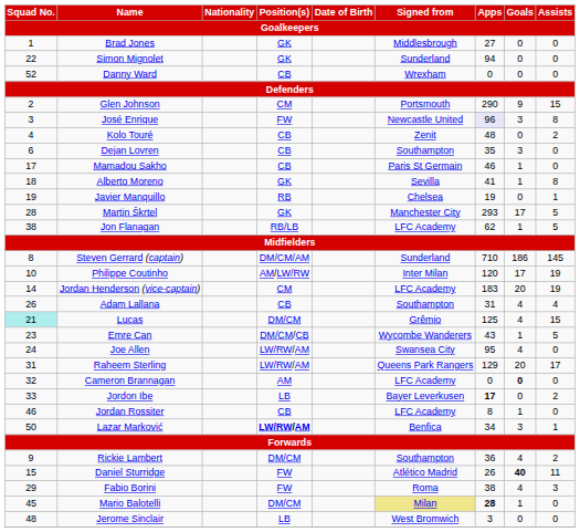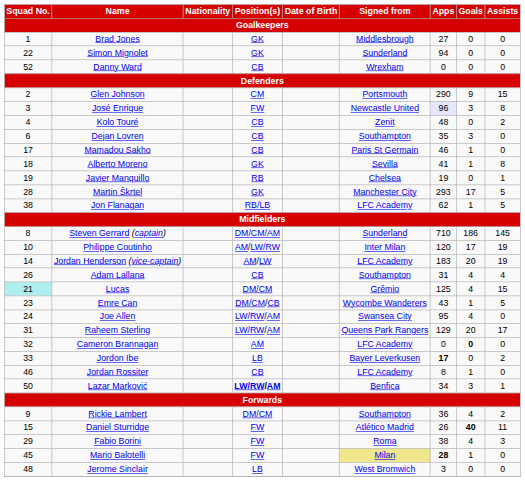 <table class="wikitable" style="text-align:center; font-size:90%; white-space:nowrap;">
 <tr>
 <th style="background:#d50000; color:white; text-align:center;">Squad No.</th>
 <th style="background:#d50000; color:white; text-align:center;">Name</th>
 <th style="background:#d50000; color:white; text-align:center;">Nationality</th>
 <th style="background:#d50000; color:white; text-align:center;">Position(s)</th>
 <th style="background:#d50000; color:white; text-align:center;">Date of Birth</th>
 <th style="background:#d50000; color:white; text-align:center;">Signed from</th>
 <th style="background:#d50000; color:white; text-align:center;">Apps</th>
 <th style="background:#d50000; color:white; text-align:center;">Goals</th>
 <th style="background:#d50000; color:white; text-align:center;">Assists</th>
 </tr>
 <tr>
 <th colspan="9" style="background:#d50000; color:white; text-align:center">Goalkeepers</th>
 </tr>
 <tr>
 <td>1</td>
 <td><a href='#'>Brad Jones</a></td>
 <td></td>
 <td><a href='#'>GK</a></td>
 <td></td>
 <td> <a href='#'>Middlesbrough</a></td>
 <td>27</td>
 <td>0</td>
 <td>0</td>
 </tr>
 <tr>
 <td>22</td>
 <td><a href='#'>Simon Mignolet</a></td>
 <td></td>
 <td><a href='#'>GK</a></td>
 <td></td>
 <td> <a href='#'>Sunderland</a></td>
 <td>94</td>
 <td>0</td>
 <td>0</td>
 </tr>
 <tr>
 <td>52</td>
 <td><a href='#'>Danny Ward</a></td>
 <td></td>
 <td><a href='#'>CB</a></td>
 <td></td>
 <td> <a href='#'>Wrexham</a></td>
 <td>0</td>
 <td>0</td>
 <td>0</td>
 </tr>
 <tr>
 <th colspan="10" style="background:#d50000; color:white; text-align:center">Defenders</th>
 </tr>
 <tr>
 <td>2</td>
 <td><a href='#'>Glen Johnson</a></td>
 <td></td>
 <td><a href='#'>CM</a></td>
 <td></td>
 <td> <a href='#'>Portsmouth</a></td>
 <td>290</td>
 <td>9</td>
 <td>15</td>
 </tr>
 <tr>
 <td>3</td>
 <td><a href='#'>José Enrique</a></td>
 <td></td>
 <td><a href='#'>FW</a></td>
 <td></td>
 <td> <a href='#'>Newcastle United</a></td>
 <td style="background: lavender;">96</td>
 <td>3</td>
 <td>8</td>
 </tr>
 <tr>
 <td>4</td>
 <td><a href='#'>Kolo Touré</a></td>
 <td></td>
 <td><a href='#'>CB</a></td>
 <td></td>
 <td> <a href='#'>Zenit</a></td>
 <td>48</td>
 <td>0</td>
 <td>2</td>
 </tr>
 <tr>
 <td>6</td>
 <td><a href='#'>Dejan Lovren</a></td>
 <td></td>
 <td><a href='#'>CB</a></td>
 <td></td>
 <td> <a href='#'>Southampton</a></td>
 <td>35</td>
 <td>3</td>
 <td>0</td>
 </tr>
 <tr>
 <td>17</td>
 <td><a href='#'>Mamadou Sakho</a></td>
 <td></td>
 <td><a href='#'>CB</a></td>
 <td></td>
 <td> <a href='#'>Paris St Germain</a></td>
 <td>46</td>
 <td>1</td>
 <td>0</td>
 </tr>
 <tr>
 <td>18</td>
 <td><a href='#'>Alberto Moreno</a></td>
 <td></td>
 <td><a href='#'>GK</a></td>
 <td></td>
 <td> <a href='#'>Sevilla</a></td>
 <td>41</td>
 <td>1</td>
 <td>8</td>
 </tr>
 <tr>
 <td>19</td>
 <td><a href='#'>Javier Manquillo</a></td>
 <td></td>
 <td><a href='#'>RB</a></td>
 <td></td>
 <td> <a href='#'>Chelsea</a></td>
 <td>19</td>
 <td>0</td>
 <td>1</td>
 </tr>
 <tr>
 <td>28</td>
 <td><a href='#'>Martin Škrtel</a></td>
 <td></td>
 <td><a href='#'>GK</a></td>
 <td></td>
 <td> <a href='#'>Manchester City</a></td>
 <td>293</td>
 <td>17</td>
 <td>5</td>
 </tr>
 <tr>
 <td>38</td>
 <td><a href='#'>Jon Flanagan</a></td>
 <td></td>
 <td><a href='#'>RB/LB</a></td>
 <td></td>
 <td> <a href='#'>LFC Academy</a></td>
 <td>62</td>
 <td>1</td>
 <td>5</td>
 </tr>
 <tr>
 <th colspan="9" style="background:#d50000; color:white; text-align:center">Midfielders</th>
 </tr>
 <tr>
 <td>8</td>
 <td><a href='#'>Steven Gerrard</a> <em>(<a href='#'>captain</a>)</em></td>
 <td></td>
 <td><a href='#'>DM/CM/AM</a></td>
 <td></td>
 <td> <a href='#'>Sunderland</a></td>
 <td>710</td>
 <td>186</td>
 <td>145</td>
 </tr>
 <tr>
 <td>10</td>
 <td><a href='#'>Philippe Coutinho</a></td>
 <td></td>
 <td><a href='#'>AM</a>/<a href='#'>LW/RW</a></td>
 <td></td>
 <td> <a href='#'>Inter Milan</a></td>
 <td>120</td>
 <td>17</td>
 <td>19</td>
 </tr>
 <tr>
 <td>14</td>
 <td><a href='#'>Jordan Henderson</a> <em>(<a href='#'>vice-captain</a>)</em></td>
 <td></td>
-<td><a href='#'>CM</a></td>
+<td><a href='#'>AM</a>/<a href='#'>LW</a></td>
 <td></td>
 <td> <a href='#'>LFC Academy</a></td>
 <td>183</td>
 <td>20</td>
 <td>19</td>
 </tr>
 <tr>
 <td>26</td>
 <td><a href='#'>Adam Lallana</a></td>
 <td></td>
 <td><a href='#'>CB</a></td>
 <td></td>
 <td> <a href='#'>Southampton</a></td>
 <td>31</td>
 <td>4</td>
 <td>4</td>
 </tr>
 <tr>
 <td style="background: paleturquoise;">21</td>
 <td><a href='#'>Lucas</a></td>
 <td></td>
 <td><a href='#'>DM/CM</a></td>
 <td></td>
 <td> <a href='#'>Grêmio</a></td>
 <td>125</td>
 <td>4</td>
 <td>15</td>
 </tr>
 <tr>
 <td>23</td>
 <td><a href='#'>Emre Can</a></td>
 <td></td>
 <td><a href='#'>DM/CM</a>/<a href='#'>CB</a></td>
 <td></td>
 <td> <a href='#'>Wycombe Wanderers</a></td>
 <td>43</td>
 <td>1</td>
 <td>5</td>
 </tr>
 <tr>
 <td>24</td>
 <td><a href='#'>Joe Allen</a></td>
 <td></td>
 <td><a href='#'>LW/RW</a>/<a href='#'>AM</a></td>
 <td></td>
 <td> <a href='#'>Swansea City</a></td>
 <td>95</td>
 <td>4</td>
 <td>0</td>
 </tr>
 <tr>
 <td>31</td>
 <td><a href='#'>Raheem Sterling</a></td>
 <td></td>
 <td><a href='#'>LW/RW</a>/<a href='#'>AM</a></td>
 <td></td>
 <td> <a href='#'>Queens Park Rangers</a></td>
 <td>129</td>
 <td>20</td>
 <td>17</td>
 </tr>
 <tr>
 <td>32</td>
 <td><a href='#'>Cameron Brannagan</a></td>
 <td></td>
 <td><a href='#'>AM</a></td>
 <td></td>
 <td> <a href='#'>LFC Academy</a></td>
 <td>0</td>
 <td><strong>0</strong></td>
 <td>0</td>
 </tr>
 <tr>
 <td>33</td>
 <td><a href='#'>Jordon Ibe</a></td>
 <td></td>
 <td><a href='#'>LB</a></td>
 <td></td>
 <td> <a href='#'>Bayer Leverkusen</a></td>
 <td><strong>17</strong></td>
 <td>0</td>
 <td>2</td>
 </tr>
 <tr>
 <td>46</td>
 <td><a href='#'>Jordan Rossiter</a></td>
 <td></td>
 <td><a href='#'>CB</a></td>
 <td></td>
 <td> <a href='#'>LFC Academy</a></td>
 <td>8</td>
 <td>1</td>
 <td>0</td>
 </tr>
 <tr>
 <td>50</td>
 <td><a href='#'>Lazar Marković</a></td>
 <td></td>
 <td><strong><a href='#'>LW/RW</a>/<a href='#'>AM</a></strong></td>
 <td></td>
 <td> <a href='#'>Benfica</a></td>
 <td>34</td>
 <td>3</td>
 <td>1</td>
 </tr>
 <tr>
 <th colspan="9" style="background:#d50000; color:white; text-align:center">Forwards</th>
 </tr>
 <tr>
 <td>9</td>
 <td><a href='#'>Rickie Lambert</a></td>
 <td></td>
 <td><a href='#'>DM/CM</a></td>
 <td></td>
 <td> <a href='#'>Southampton</a></td>
 <td>36</td>
 <td>4</td>
 <td>2</td>
 </tr>
 <tr>
 <td>15</td>
 <td><a href='#'>Daniel Sturridge</a></td>
 <td></td>
 <td><a href='#'>FW</a></td>
 <td></td>
 <td> <a href='#'>Atlético Madrid</a></td>
 <td>26</td>
 <td><strong>40</strong></td>
 <td>11</td>
 </tr>
 <tr>
 <td>29</td>
 <td><a href='#'>Fabio Borini</a></td>
 <td></td>
 <td><a href='#'>FW</a></td>
 <td></td>
 <td> <a href='#'>Roma</a></td>
 <td>38</td>
 <td>4</td>
 <td>3</td>
 </tr>
 <tr>
 <td>45</td>
 <td><a href='#'>Mario Balotelli</a></td>
 <td></td>
-<td><a href='#'>DM/CM</a></td>
+<td><a href='#'>FW</a></td>
 <td></td>
 <td style="background: khaki;"> <a href='#'>Milan</a></td>
 <td><strong>28</strong></td>
 <td>1</td>
 <td>0</td>
 </tr>
 <tr>
 <td>48</td>
 <td><a href='#'>Jerome Sinclair</a></td>
 <td></td>
 <td><a href='#'>LB</a></td>
 <td></td>
 <td> <a href='#'>West Bromwich</a></td>
 <td>3</td>
 <td>0</td>
 <td>0</td>
 </tr>
 <tr>
 </tr>
 </table>
